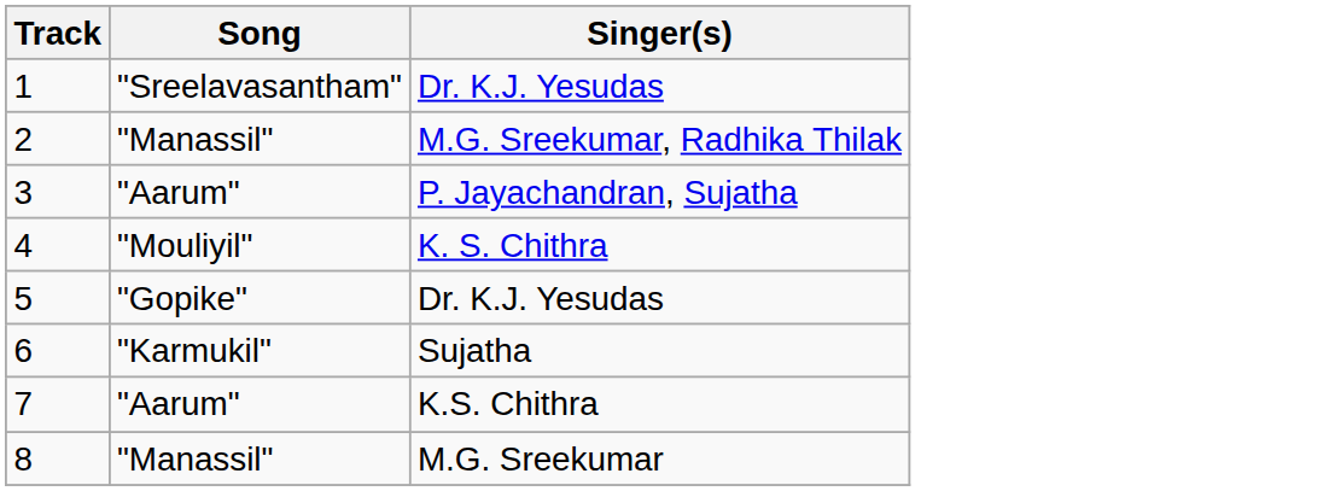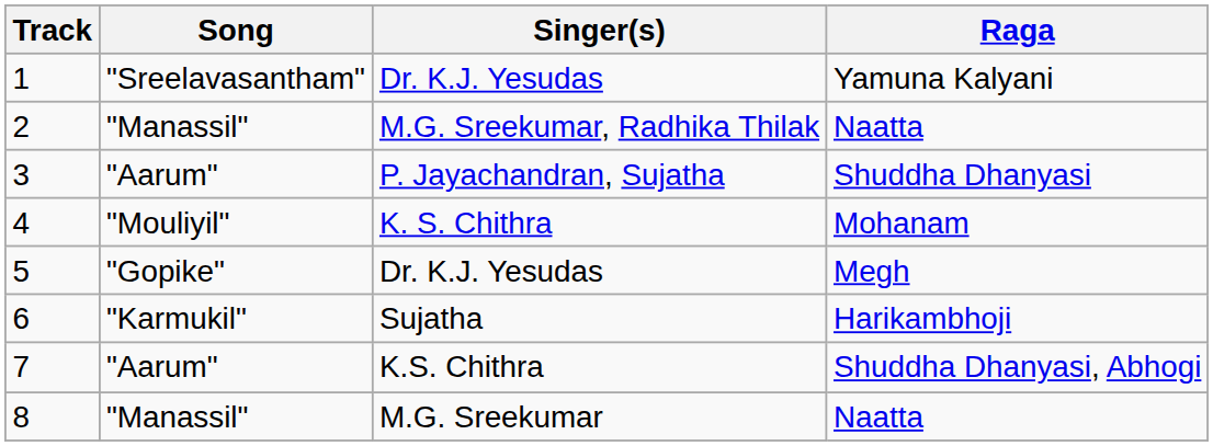 <table class="wikitable" style="font-size:95%;">
 <tr>
 <th>Track</th>
 <th>Song</th>
 <th>Singer(s)</th>
+<th><a href='#'>Raga</a></th>
 </tr>
 <tr>
 <td>1</td>
 <td>"Sreelavasantham"</td>
 <td><a href='#'>Dr. K.J. Yesudas</a></td>
+<td>Yamuna Kalyani</td>
 </tr>
 <tr>
 <td>2</td>
 <td>"Manassil"</td>
 <td><a href='#'>M.G. Sreekumar</a>, <a href='#'>Radhika Thilak</a></td>
+<td><a href='#'>Naatta</a></td>
 </tr>
 <tr>
 <td>3</td>
 <td>"Aarum"</td>
 <td><a href='#'>P. Jayachandran</a>, <a href='#'>Sujatha</a></td>
+<td><a href='#'>Shuddha Dhanyasi</a></td>
 </tr>
 <tr>
 <td>4</td>
 <td>"Mouliyil"</td>
 <td><a href='#'>K. S. Chithra</a></td>
+<td><a href='#'>Mohanam</a></td>
 </tr>
 <tr>
 <td>5</td>
 <td>"Gopike"</td>
 <td>Dr. K.J. Yesudas</td>
+<td><a href='#'>Megh</a></td>
 </tr>
 <tr>
 <td>6</td>
 <td>"Karmukil"</td>
 <td>Sujatha</td>
+<td><a href='#'>Harikambhoji</a></td>
 </tr>
 <tr>
 <td>7</td>
 <td>"Aarum"</td>
 <td>K.S. Chithra</td>
+<td><a href='#'>Shuddha Dhanyasi</a>, <a href='#'>Abhogi</a></td>
 </tr>
 <tr>
 <td>8</td>
 <td>"Manassil"</td>
 <td>M.G. Sreekumar</td>
+<td><a href='#'>Naatta</a></td>
 </tr>
 </table>
